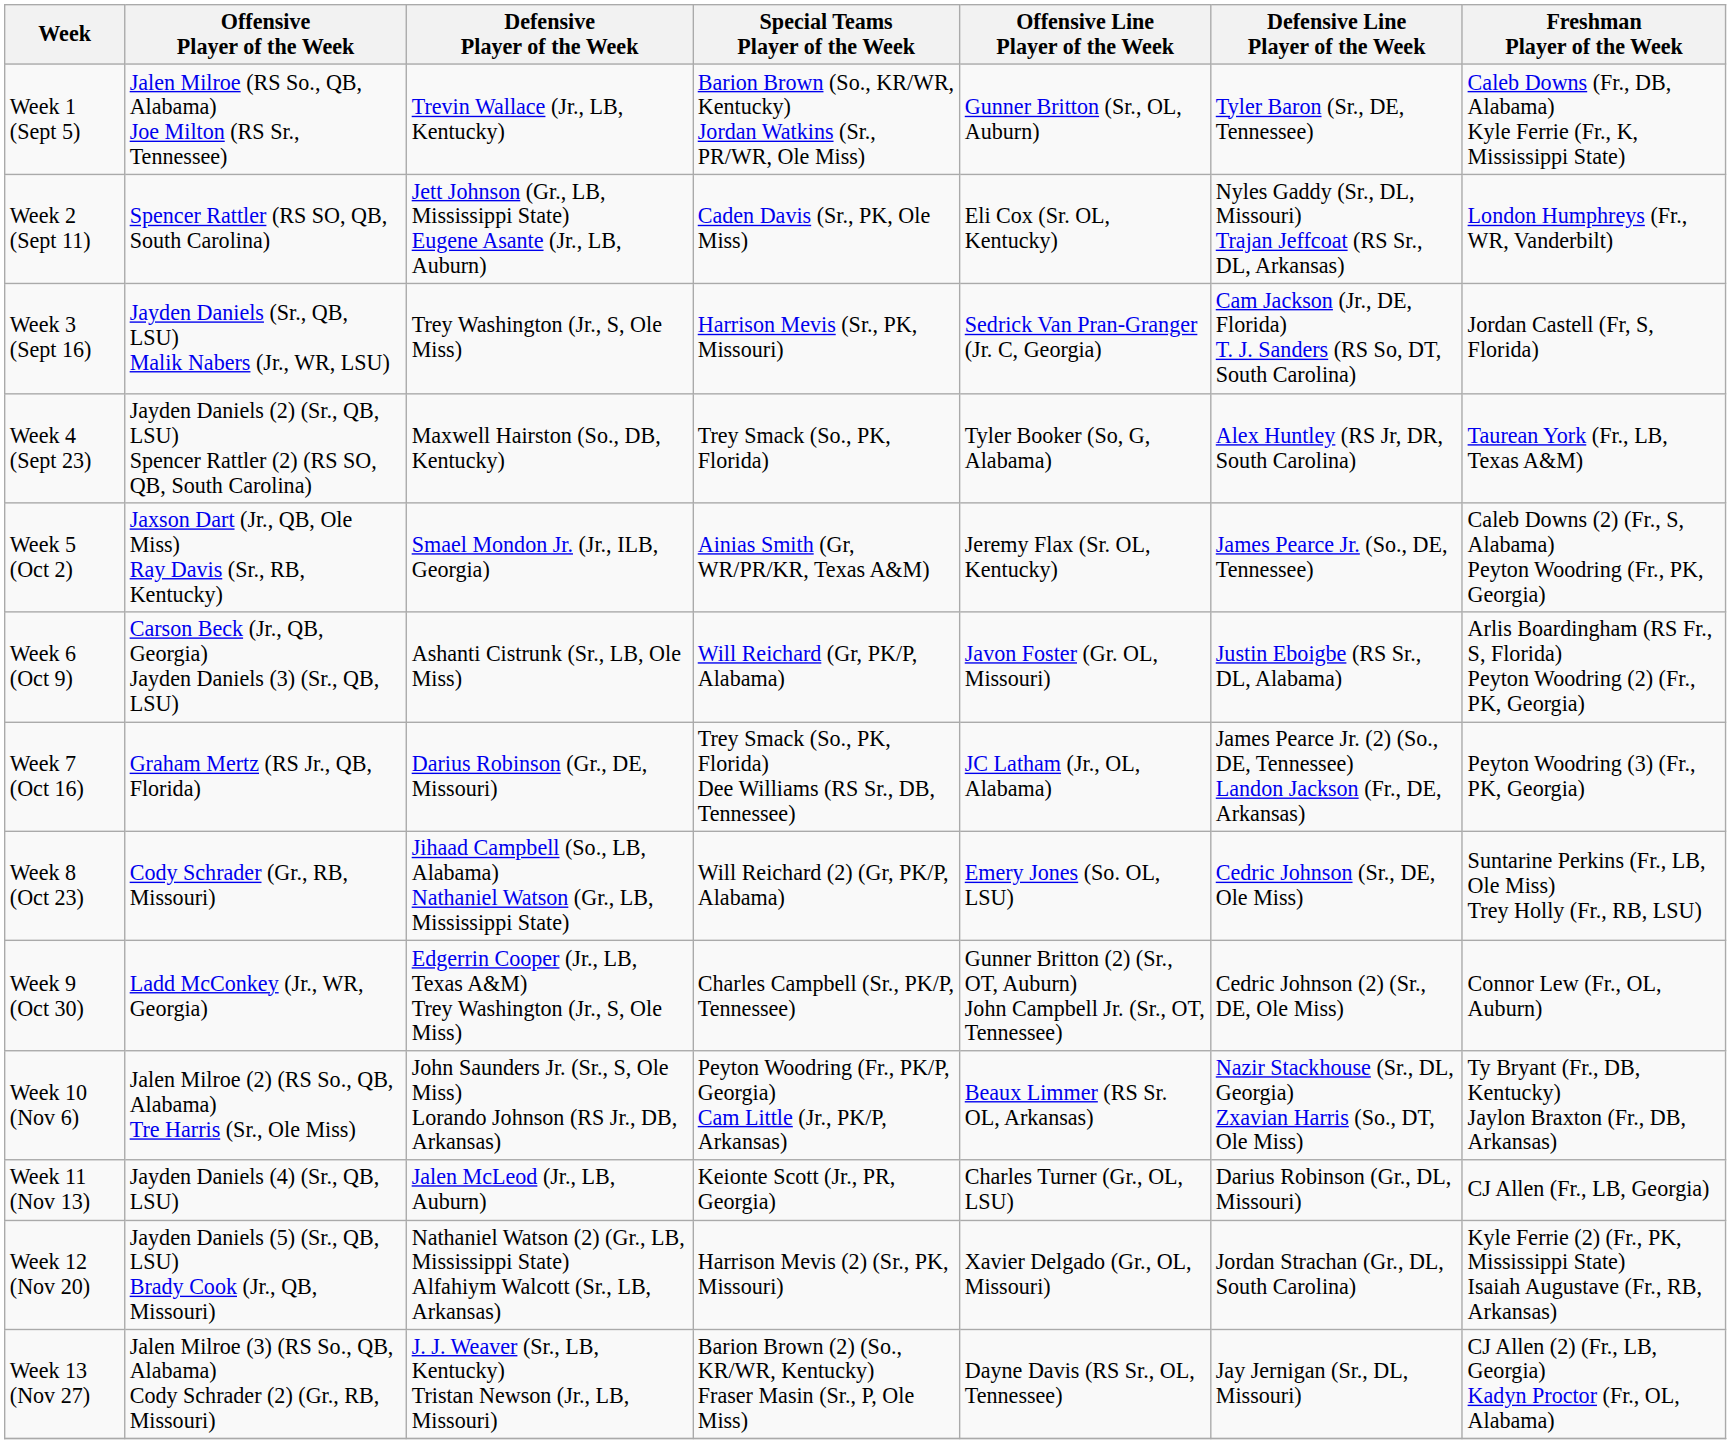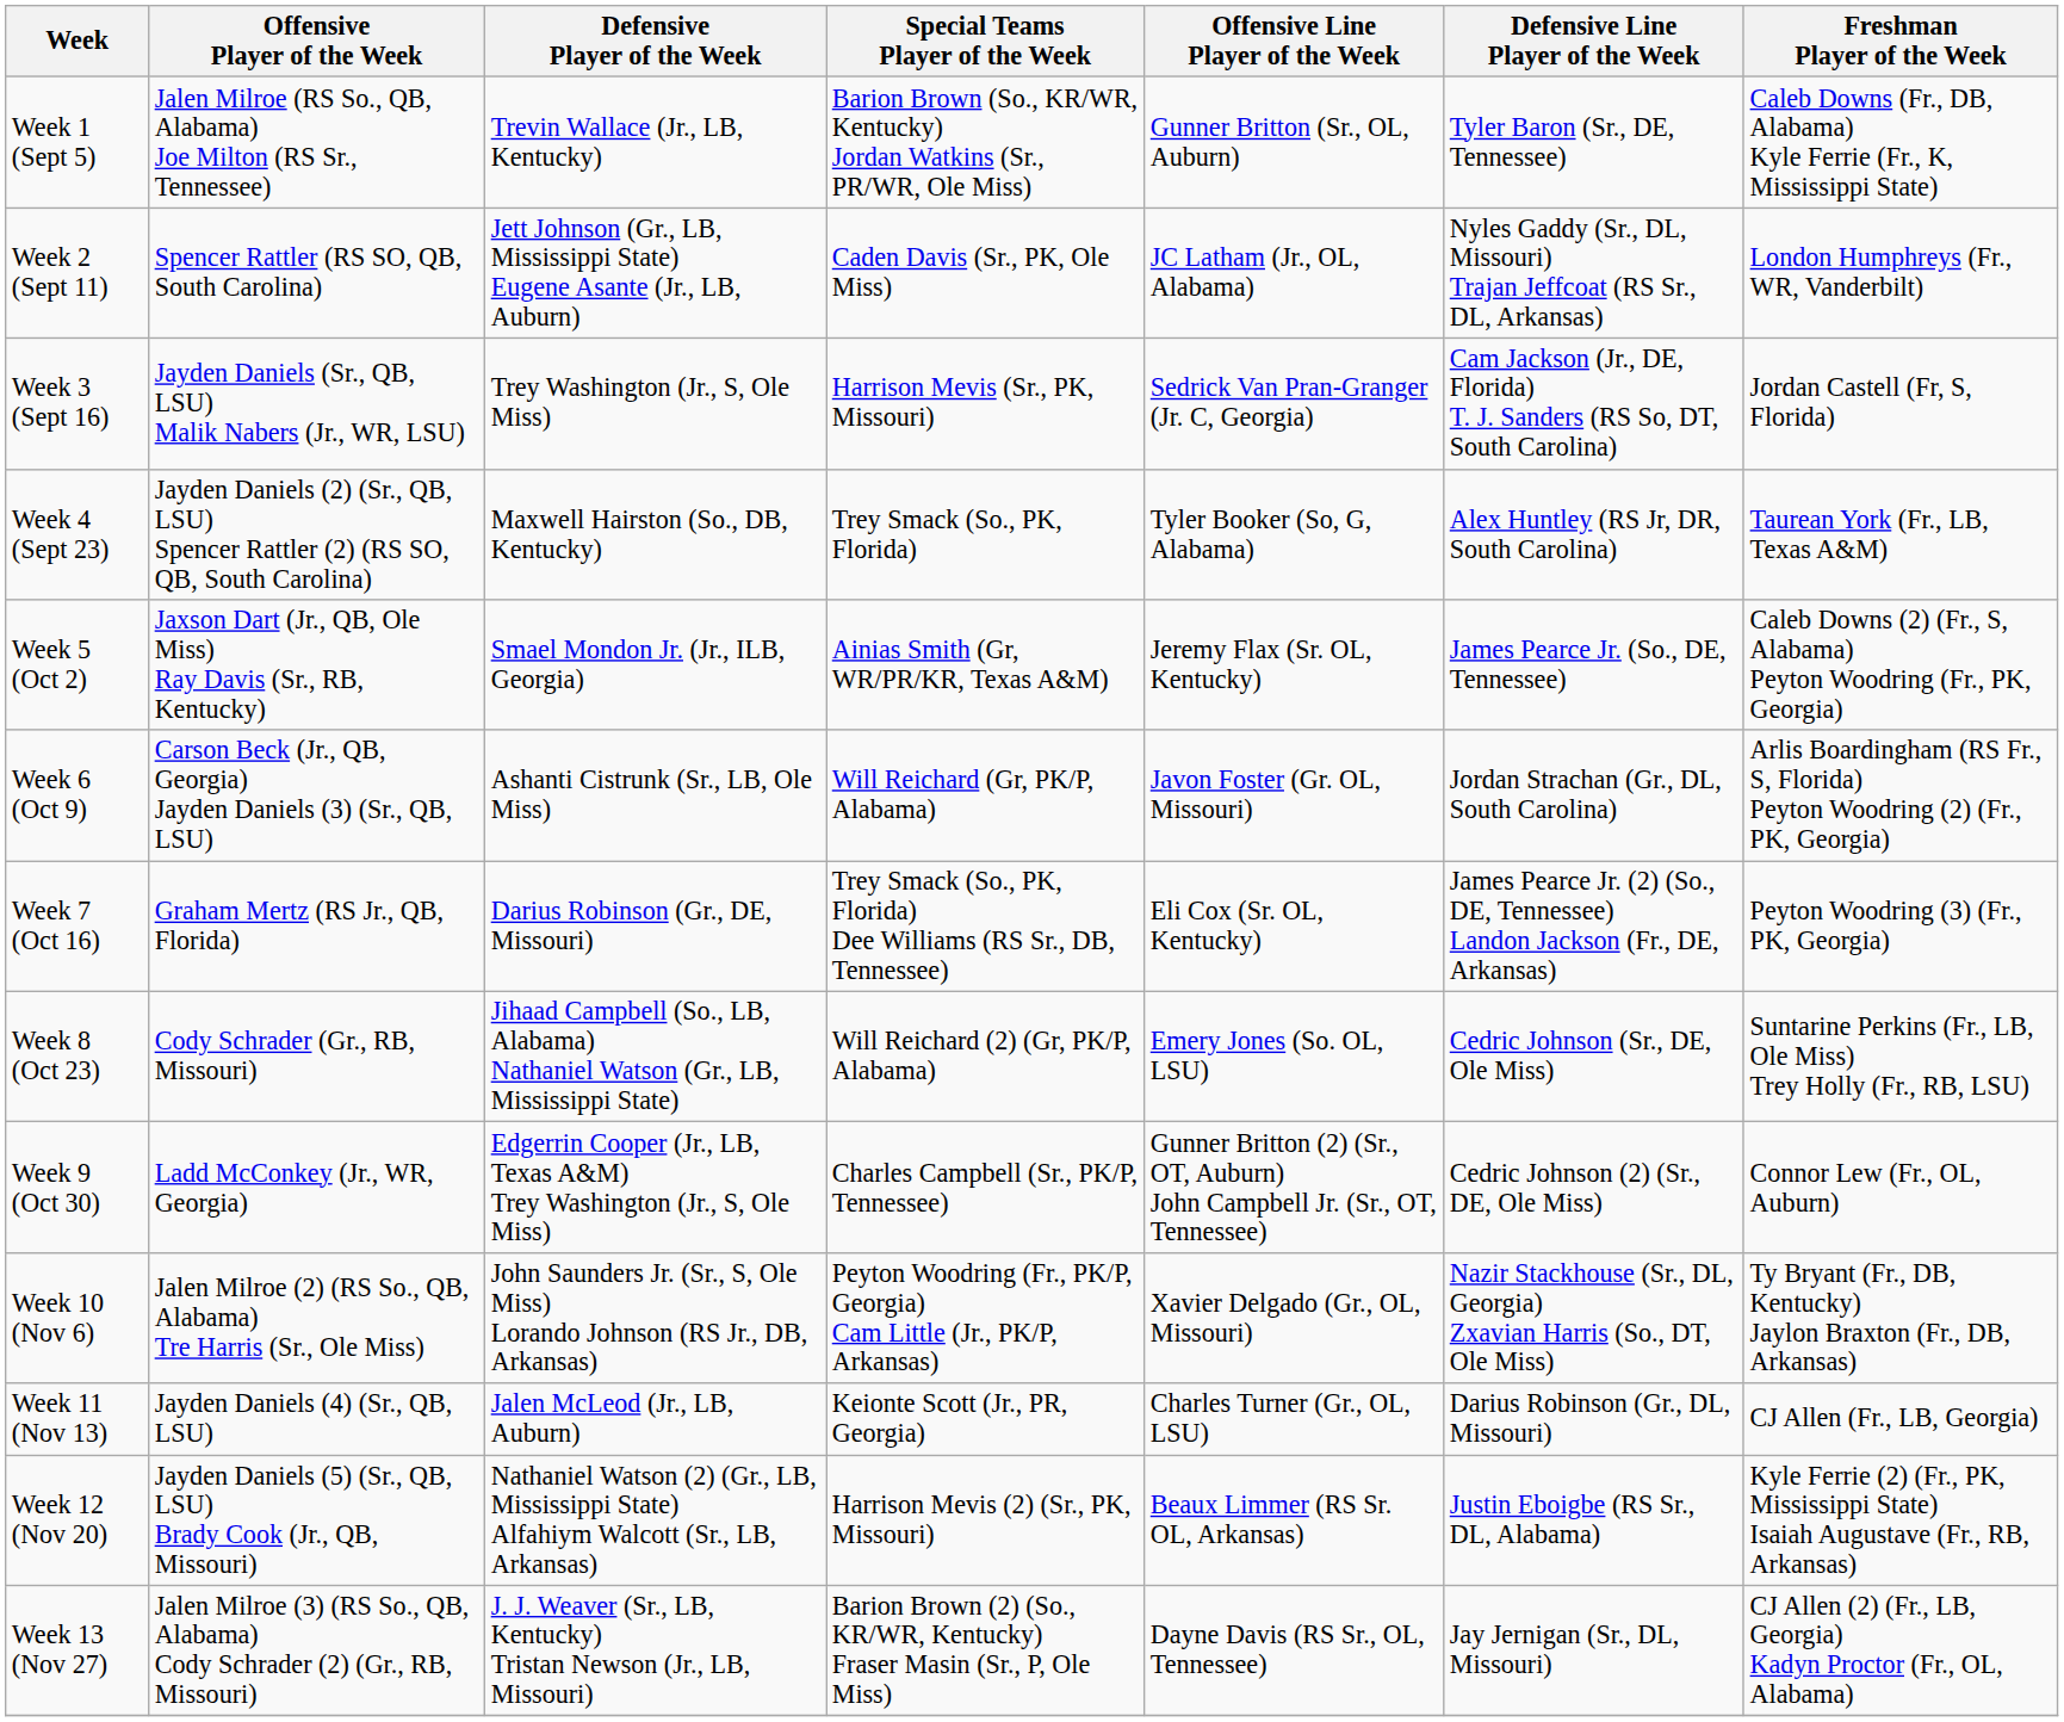 <table class="wikitable">
 <tr>
 <th>Week</th>
 <th>Offensive<br>Player of the Week</th>
 <th>Defensive<br>Player of the Week</th>
 <th>Special Teams<br>Player of the Week</th>
 <th>Offensive Line<br>Player of the Week</th>
 <th>Defensive Line<br>Player of the Week</th>
 <th>Freshman<br>Player of the Week</th>
 </tr>
 <tr>
 <td>Week 1 (Sept 5)</td>
 <td><a href='#'>Jalen Milroe</a> (RS So., QB, Alabama) <br> <a href='#'>Joe Milton</a> (RS Sr., Tennessee)</td>
 <td><a href='#'>Trevin Wallace</a> (Jr., LB, Kentucky)</td>
 <td><a href='#'>Barion Brown</a> (So., KR/WR, Kentucky) <br> <a href='#'>Jordan Watkins</a> (Sr., PR/WR, Ole Miss)</td>
 <td><a href='#'>Gunner Britton</a> (Sr., OL, Auburn)</td>
 <td><a href='#'>Tyler Baron</a> (Sr., DE, Tennessee)</td>
 <td><a href='#'>Caleb Downs</a> (Fr., DB, Alabama) <br> Kyle Ferrie (Fr., K, Mississippi State)</td>
 </tr>
 <tr>
 <td>Week 2 (Sept 11)</td>
 <td><a href='#'>Spencer Rattler</a> (RS SO, QB, South Carolina)</td>
 <td><a href='#'>Jett Johnson</a> (Gr., LB, Mississippi State)<br><a href='#'>Eugene Asante</a> (Jr., LB, Auburn)</td>
 <td><a href='#'>Caden Davis</a> (Sr., PK, Ole Miss)</td>
-<td>Eli Cox (Sr. OL, Kentucky)</td>
+<td><a href='#'>JC Latham</a> (Jr., OL, Alabama)</td>
 <td>Nyles Gaddy (Sr., DL, Missouri)<br><a href='#'>Trajan Jeffcoat</a> (RS Sr., DL, Arkansas)</td>
 <td><a href='#'>London Humphreys</a> (Fr., WR, Vanderbilt)</td>
 </tr>
 <tr>
 <td>Week 3 (Sept 16)</td>
 <td><a href='#'>Jayden Daniels</a> (Sr., QB, LSU)<br><a href='#'>Malik Nabers</a> (Jr., WR, LSU)</td>
 <td>Trey Washington (Jr., S, Ole Miss)</td>
 <td><a href='#'>Harrison Mevis</a> (Sr., PK, Missouri)</td>
 <td><a href='#'>Sedrick Van Pran-Granger</a> (Jr. C, Georgia)</td>
 <td><a href='#'>Cam Jackson</a> (Jr., DE, Florida)<br><a href='#'>T. J. Sanders</a> (RS So, DT, South Carolina)</td>
 <td>Jordan Castell (Fr, S, Florida)</td>
 </tr>
 <tr>
 <td>Week 4 (Sept 23)</td>
 <td>Jayden Daniels (2) (Sr., QB, LSU)<br>Spencer Rattler (2) (RS SO, QB, South Carolina)</td>
 <td>Maxwell Hairston (So., DB, Kentucky)</td>
 <td>Trey Smack (So., PK, Florida)</td>
 <td>Tyler Booker (So, G, Alabama)</td>
 <td><a href='#'>Alex Huntley</a> (RS Jr, DR, South Carolina)</td>
 <td><a href='#'>Taurean York</a> (Fr., LB, Texas A&M)</td>
 </tr>
 <tr>
 <td>Week 5 (Oct 2)</td>
 <td><a href='#'>Jaxson Dart</a> (Jr., QB, Ole Miss)<br><a href='#'>Ray Davis</a> (Sr., RB, Kentucky)</td>
 <td><a href='#'>Smael Mondon Jr.</a> (Jr., ILB, Georgia)</td>
 <td><a href='#'>Ainias Smith</a> (Gr, WR/PR/KR, Texas A&M)</td>
 <td>Jeremy Flax (Sr. OL, Kentucky)</td>
 <td><a href='#'>James Pearce Jr.</a> (So., DE, Tennessee)</td>
 <td>Caleb Downs (2) (Fr., S, Alabama)<br>Peyton Woodring (Fr., PK, Georgia)</td>
 </tr>
 <tr>
 <td>Week 6 (Oct 9)</td>
 <td><a href='#'>Carson Beck</a> (Jr., QB, Georgia)<br>Jayden Daniels (3) (Sr., QB, LSU)</td>
 <td>Ashanti Cistrunk (Sr., LB, Ole Miss)</td>
 <td><a href='#'>Will Reichard</a> (Gr, PK/P, Alabama)</td>
 <td><a href='#'>Javon Foster</a> (Gr. OL, Missouri)</td>
-<td><a href='#'>Justin Eboigbe</a> (RS Sr., DL, Alabama)</td>
+<td>Jordan Strachan (Gr., DL, South Carolina)</td>
 <td>Arlis Boardingham (RS Fr., S, Florida)<br>Peyton Woodring (2) (Fr., PK, Georgia)</td>
 </tr>
 <tr>
 <td>Week 7 (Oct 16)</td>
 <td><a href='#'>Graham Mertz</a> (RS Jr., QB, Florida)</td>
 <td><a href='#'>Darius Robinson</a> (Gr., DE, Missouri)</td>
 <td>Trey Smack (So., PK, Florida)<br>Dee Williams (RS Sr., DB, Tennessee)</td>
-<td><a href='#'>JC Latham</a> (Jr., OL, Alabama)</td>
+<td>Eli Cox (Sr. OL, Kentucky)</td>
 <td>James Pearce Jr. (2) (So., DE, Tennessee)<br><a href='#'>Landon Jackson</a> (Fr., DE, Arkansas)</td>
 <td>Peyton Woodring (3) (Fr., PK, Georgia)</td>
 </tr>
 <tr>
 <td>Week 8 (Oct 23)</td>
 <td><a href='#'>Cody Schrader</a> (Gr., RB, Missouri)</td>
 <td><a href='#'>Jihaad Campbell</a> (So., LB, Alabama)<br><a href='#'>Nathaniel Watson</a> (Gr., LB, Mississippi State)</td>
 <td>Will Reichard (2) (Gr, PK/P, Alabama)</td>
 <td><a href='#'>Emery Jones</a> (So. OL, LSU)</td>
 <td><a href='#'>Cedric Johnson</a> (Sr., DE, Ole Miss)</td>
 <td>Suntarine Perkins  (Fr., LB, Ole Miss)<br>Trey Holly (Fr., RB, LSU)</td>
 </tr>
 <tr>
 <td>Week 9 (Oct 30)</td>
 <td><a href='#'>Ladd McConkey</a> (Jr., WR, Georgia)</td>
 <td><a href='#'>Edgerrin Cooper</a> (Jr., LB, Texas A&M)<br>Trey Washington (Jr., S, Ole Miss)</td>
 <td>Charles Campbell (Sr., PK/P, Tennessee)</td>
 <td>Gunner Britton (2) (Sr., OT, Auburn)<br>John Campbell Jr. (Sr., OT, Tennessee)</td>
 <td>Cedric Johnson (2) (Sr., DE, Ole Miss)</td>
 <td>Connor Lew (Fr., OL, Auburn)</td>
 </tr>
 <tr>
 <td>Week 10 (Nov 6)</td>
 <td>Jalen Milroe (2) (RS So., QB, Alabama)<br><a href='#'>Tre Harris</a> (Sr., Ole Miss)</td>
 <td>John Saunders Jr. (Sr., S, Ole Miss)<br>Lorando Johnson (RS Jr., DB, Arkansas)</td>
 <td>Peyton Woodring (Fr., PK/P, Georgia)<br><a href='#'>Cam Little</a> (Jr., PK/P, Arkansas)</td>
-<td><a href='#'>Beaux Limmer</a> (RS Sr. OL, Arkansas)</td>
+<td>Xavier Delgado (Gr., OL, Missouri)</td>
 <td><a href='#'>Nazir Stackhouse</a> (Sr., DL, Georgia)<br><a href='#'>Zxavian Harris</a> (So., DT, Ole Miss)</td>
 <td>Ty Bryant (Fr., DB, Kentucky)<br>Jaylon Braxton (Fr., DB, Arkansas)</td>
 </tr>
 <tr>
 <td>Week 11 (Nov 13)<br></td>
 <td>Jayden Daniels (4) (Sr., QB, LSU)</td>
 <td><a href='#'>Jalen McLeod</a> (Jr., LB, Auburn)</td>
 <td>Keionte Scott (Jr., PR, Georgia)</td>
 <td>Charles Turner (Gr., OL, LSU)</td>
 <td>Darius Robinson (Gr., DL, Missouri)</td>
 <td>CJ Allen (Fr., LB, Georgia)</td>
 </tr>
 <tr>
 <td>Week 12 (Nov 20)<br></td>
 <td>Jayden Daniels (5) (Sr., QB, LSU)<br><a href='#'>Brady Cook</a> (Jr., QB, Missouri)</td>
 <td>Nathaniel Watson (2) (Gr., LB, Mississippi State)<br>Alfahiym Walcott (Sr., LB, Arkansas)</td>
 <td>Harrison Mevis (2) (Sr., PK, Missouri)</td>
-<td>Xavier Delgado (Gr., OL, Missouri)</td>
-<td>Jordan Strachan (Gr., DL, South Carolina)</td>
+<td><a href='#'>Beaux Limmer</a> (RS Sr. OL, Arkansas)</td>
+<td><a href='#'>Justin Eboigbe</a> (RS Sr., DL, Alabama)</td>
 <td>Kyle Ferrie (2) (Fr., PK, Mississippi State)<br>Isaiah Augustave (Fr., RB, Arkansas)</td>
 </tr>
 <tr>
 <td>Week 13 (Nov 27)<br></td>
 <td>Jalen Milroe (3) (RS So., QB, Alabama)<br>Cody Schrader (2) (Gr., RB, Missouri)</td>
 <td><a href='#'>J. J. Weaver</a> (Sr., LB, Kentucky)<br>Tristan Newson (Jr., LB, Missouri)</td>
 <td>Barion Brown (2) (So., KR/WR, Kentucky)<br>Fraser Masin (Sr., P, Ole Miss)</td>
 <td>Dayne Davis (RS Sr., OL, Tennessee)</td>
 <td>Jay Jernigan (Sr., DL, Missouri)</td>
 <td>CJ Allen (2) (Fr., LB, Georgia)<br><a href='#'>Kadyn Proctor</a> (Fr., OL, Alabama)</td>
 </tr>
 <tr>
 </tr>
 </table>
